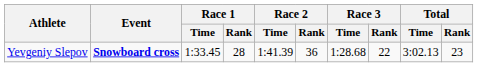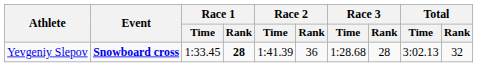 <table class="wikitable" style="font-size:90%">
 <tr>
 <th rowspan="2">Athlete</th>
 <th rowspan="2">Event</th>
 <th colspan=2>Race 1</th>
 <th colspan=2>Race 2</th>
 <th colspan=2>Race 3</th>
 <th colspan=2>Total</th>
 </tr>
 <tr style="font-size:95%">
 <th>Time</th>
 <th>Rank</th>
 <th>Time</th>
 <th>Rank</th>
 <th>Time</th>
 <th>Rank</th>
 <th>Time</th>
 <th>Rank</th>
 </tr>
 <tr align=center>
 <td align=left><a href='#'>Yevgeniy Slepov</a></td>
 <td align=left><strong><a href='#'>Snowboard cross</a></strong></td>
 <td>1:33.45</td>
-<td>28</td>
+<td><strong>28</strong></td>
 <td>1:41.39</td>
 <td>36</td>
 <td>1:28.68</td>
-<td>22</td>
+<td>28</td>
 <td>3:02.13</td>
-<td>23</td>
+<td>32</td>
 </tr>
 </table>
